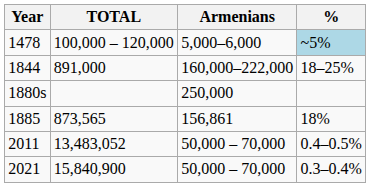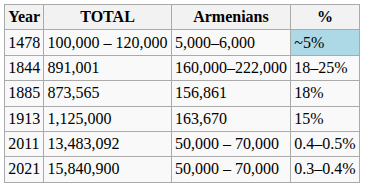 <table class="wikitable floatright">
 <tr>
 <th>Year</th>
 <th>TOTAL</th>
 <th>Armenians</th>
 <th>%</th>
 </tr>
 <tr>
 <td>1478 </td>
 <td>100,000 – 120,000</td>
 <td>5,000–6,000</td>
 <td style="background: lightblue;">~5%</td>
 </tr>
 <tr>
 <td>1844</td>
-<td>891,000</td>
+<td>891,001</td>
 <td>160,000–222,000</td>
 <td>18–25%</td>
-</tr>
-<tr>
-<td>1880s</td>
-<td></td>
-<td>250,000</td>
-<td></td>
 </tr>
 <tr>
 <td>1885</td>
 <td>873,565</td>
 <td>156,861</td>
 <td>18%</td>
 </tr>
 <tr>
+<td>1913</td>
+<td>1,125,000</td>
+<td>163,670</td>
+<td>15%</td>
+</tr>
+<tr>
 <td>2011</td>
-<td>13,483,052</td>
+<td>13,483,092</td>
 <td>50,000 – 70,000</td>
 <td>0.4–0.5%</td>
 </tr>
 <tr>
 <td>2021</td>
 <td>15,840,900</td>
 <td>50,000 – 70,000</td>
 <td>0.3–0.4%</td>
 </tr>
 </table>
